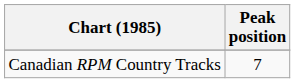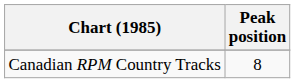 <table class="wikitable">
 <tr>
 <th align="left">Chart (1985)</th>
 <th align="center">Peak<br>position</th>
 </tr>
 <tr>
 </tr>
 <tr>
 <td align="left">Canadian <em>RPM</em> Country Tracks</td>
-<td align="center">7</td>
+<td align="center">8</td>
 </tr>
 </table>
